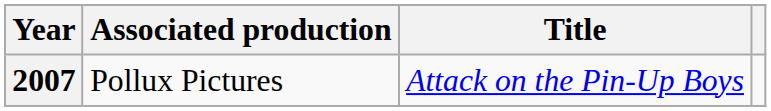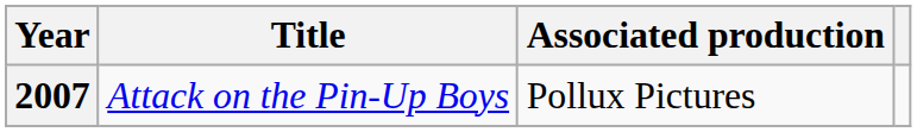 <table class="wikitable plainrowheaders">
 <tr>
 <th scope="col">Year</th>
+<th scope="col">Title</th>
 <th scope="col">Associated production</th>
-<th scope="col">Title</th>
 <th scope="col"></th>
 </tr>
 <tr>
 <th scope="row">2007</th>
+<td><em><a href='#'>Attack on the Pin-Up Boys</a></em></td>
 <td>Pollux Pictures</td>
-<td><em><a href='#'>Attack on the Pin-Up Boys</a></em></td>
 <td style="text-align:center"></td>
 </tr>
 </table>
